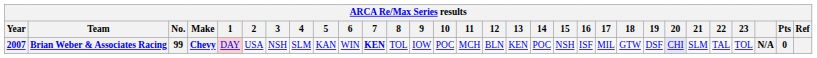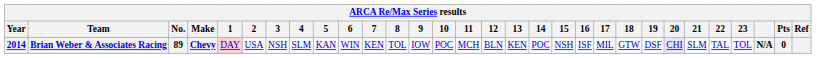 <table class="wikitable" style="text-align:center; font-size:75%">
 <tr>
 <th colspan=30><a href='#'>ARCA Re/Max Series</a> results</th>
 </tr>
 <tr>
 <th>Year</th>
 <th>Team</th>
 <th>No.</th>
 <th>Make</th>
 <th>1</th>
 <th>2</th>
 <th>3</th>
 <th>4</th>
 <th>5</th>
 <th>6</th>
 <th>7</th>
 <th>8</th>
 <th>9</th>
 <th>10</th>
 <th>11</th>
 <th>12</th>
 <th>13</th>
 <th>14</th>
 <th>15</th>
 <th>16</th>
 <th>17</th>
 <th>18</th>
 <th>19</th>
 <th>20</th>
 <th>21</th>
 <th>22</th>
 <th>23</th>
 <th></th>
 <th>Pts</th>
 <th>Ref</th>
 </tr>
 <tr>
-<th><a href='#'>2007</a></th>
+<th><a href='#'>2014</a></th>
 <th><a href='#'>Brian Weber & Associates Racing</a></th>
-<th>99</th>
+<th>89</th>
 <th><a href='#'>Chevy</a></th>
 <td style="background:#FFCFCF;"><a href='#'>DAY</a><br></td>
 <td><a href='#'>USA</a></td>
 <td><a href='#'>NSH</a></td>
 <td><a href='#'>SLM</a></td>
 <td><a href='#'>KAN</a></td>
 <td><a href='#'>WIN</a></td>
-<td><strong><a href='#'>KEN</a></strong></td>
+<td><a href='#'>KEN</a></td>
 <td><a href='#'>TOL</a></td>
 <td><a href='#'>IOW</a></td>
 <td><a href='#'>POC</a></td>
 <td><a href='#'>MCH</a></td>
 <td><a href='#'>BLN</a></td>
 <td><a href='#'>KEN</a></td>
 <td><a href='#'>POC</a></td>
 <td><a href='#'>NSH</a></td>
 <td><a href='#'>ISF</a></td>
 <td><a href='#'>MIL</a></td>
 <td><a href='#'>GTW</a></td>
 <td><a href='#'>DSF</a></td>
 <td style="background: lavender;"><a href='#'>CHI</a></td>
 <td><a href='#'>SLM</a></td>
 <td><a href='#'>TAL</a></td>
 <td><a href='#'>TOL</a></td>
 <th>N/A</th>
 <th>0</th>
 <th></th>
 </tr>
 </table>
